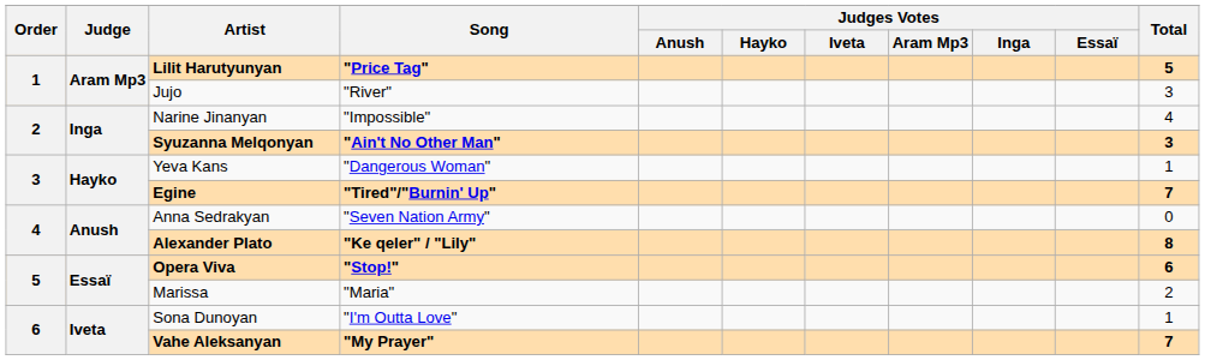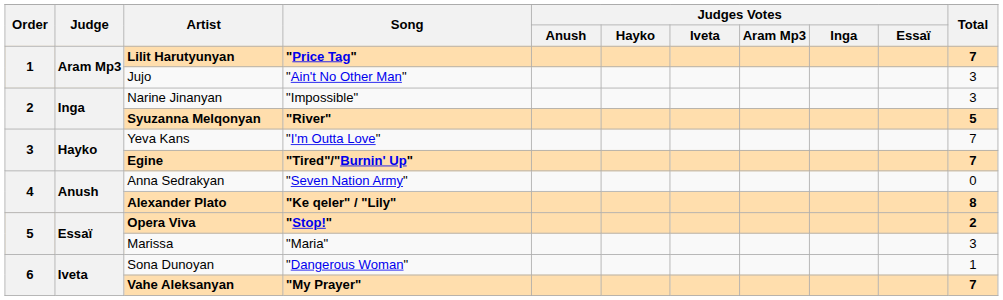 <table class="sortable wikitable plainrowheaders" style="margin: 1em auto 1em auto; text-align:center;">
 <tr>
 </tr>
 <tr>
 <th scope="col" rowspan="2" style="width:5%;">Order</th>
 <th scope="col" rowspan="2" style="width:7%;">Judge</th>
 <th scope="col" rowspan="2" style="width:16%;">Artist</th>
 <th scope="col" rowspan="2" style="width:25%;">Song</th>
 <th colspan="6" style="width:42%;">Judges Votes</th>
 <th scope="col" rowspan="2" style="width:5%;">Total</th>
 </tr>
 <tr>
 <th style="width:7%;">Anush</th>
 <th style="width:7%;">Hayko</th>
 <th style="width:7%;">Iveta</th>
 <th style="width:7%;">Aram Mp3</th>
 <th style="width:7%;">Inga</th>
 <th style="width:7%;">Essaï</th>
 </tr>
 <tr style="background:navajowhite; font-weight:bold">
 <th scope="row" rowspan="2" style="text-align:center">1</th>
 <th scope="row" rowspan="2" style="text-align:left">Aram Mp3</th>
 <td style="text-align:left">Lilit Harutyunyan</td>
 <td style="text-align:left">"<a href='#'>Price Tag</a>"</td>
 <td></td>
 <td></td>
 <td></td>
 <td></td>
 <td></td>
 <td></td>
-<td>5</td>
+<td>7</td>
 </tr>
 <tr>
 <td style="text-align:left">Jujo</td>
-<td style="text-align:left">"River"</td>
+<td style="text-align:left">"<a href='#'>Ain't No Other Man</a>"</td>
 <td></td>
 <td></td>
 <td></td>
 <td>  </td>
 <td></td>
 <td></td>
 <td>3</td>
 </tr>
 <tr>
 <th scope="row" rowspan="2" style="text-align:center">2</th>
 <th scope="row" rowspan="2" style="text-align:left">Inga</th>
 <td style="text-align:left">Narine Jinanyan</td>
 <td style="text-align:left">"Impossible"</td>
 <td></td>
 <td></td>
 <td></td>
 <td></td>
 <td>  </td>
 <td></td>
-<td>4</td>
+<td>3</td>
 </tr>
 <tr style="background:navajowhite; font-weight:bold">
 <td style="text-align:left">Syuzanna Melqonyan</td>
-<td style="text-align:left">"<a href='#'>Ain't No Other Man</a>"</td>
+<td style="text-align:left">"River"</td>
 <td></td>
 <td></td>
 <td></td>
 <td></td>
 <td></td>
 <td></td>
-<td>3</td>
+<td>5</td>
 </tr>
 <tr>
 <th scope="row" rowspan="2" style="text-align:center">3</th>
 <th scope="row" rowspan="2" style="text-align:left">Hayko</th>
 <td style="text-align:left">Yeva Kans</td>
-<td style="text-align:left">"<a href='#'>Dangerous Woman</a>"</td>
+<td style="text-align:left">"<a href='#'>I'm Outta Love</a>"</td>
 <td></td>
 <td></td>
 <td></td>
 <td></td>
 <td></td>
 <td></td>
-<td>1</td>
+<td>7</td>
 </tr>
 <tr style="background:navajowhite; font-weight:bold">
 <td style="text-align:left">Egine</td>
 <td style="text-align:left">"Tired"/"<a href='#'>Burnin' Up</a>"</td>
 <td></td>
 <td>  </td>
 <td></td>
 <td></td>
 <td></td>
 <td></td>
 <td>7</td>
 </tr>
 <tr>
 <th scope="row" rowspan="2" style="text-align:center">4</th>
 <th scope="row" rowspan="2" style="text-align:left">Anush</th>
 <td style="text-align:left">Anna Sedrakyan</td>
 <td style="text-align:left">"<a href='#'>Seven Nation Army</a>"</td>
 <td></td>
 <td></td>
 <td></td>
 <td></td>
 <td></td>
 <td></td>
 <td>0</td>
 </tr>
 <tr style="background:navajowhite; font-weight:bold">
 <td style="text-align:left">Alexander Plato</td>
 <td style="text-align:left">"Ke qeler" / "Lily"</td>
 <td>  </td>
 <td></td>
 <td></td>
 <td></td>
 <td></td>
 <td></td>
 <td>8</td>
 </tr>
 <tr style="background:navajowhite; font-weight:bold">
 <th scope="row" rowspan="2" style="text-align:center">5</th>
 <th scope="row" rowspan="2" style="text-align:left">Essaï</th>
 <td style="text-align:left">Opera Viva</td>
 <td style="text-align:left">"<a href='#'>Stop!</a>"</td>
 <td></td>
 <td></td>
 <td></td>
 <td></td>
 <td></td>
 <td>  </td>
-<td>6</td>
+<td>2</td>
 </tr>
 <tr>
 <td style="text-align:left">Marissa</td>
 <td style="text-align:left">"Maria"</td>
 <td></td>
 <td></td>
 <td></td>
 <td></td>
 <td></td>
 <td></td>
-<td>2</td>
+<td>3</td>
 </tr>
 <tr>
 <th scope="row" rowspan="2" style="text-align:center">6</th>
 <th scope="row" rowspan="2" style="text-align:left">Iveta</th>
 <td style="text-align:left">Sona Dunoyan</td>
-<td style="text-align:left">"<a href='#'>I'm Outta Love</a>"</td>
+<td style="text-align:left">"<a href='#'>Dangerous Woman</a>"</td>
 <td></td>
 <td></td>
 <td></td>
 <td></td>
 <td></td>
 <td></td>
 <td>1</td>
 </tr>
 <tr style="background:navajowhite; font-weight:bold">
 <td style="text-align:left">Vahe Aleksanyan</td>
 <td style="text-align:left">"My Prayer"</td>
 <td></td>
 <td></td>
 <td>  </td>
 <td></td>
 <td></td>
 <td></td>
 <td>7</td>
 </tr>
 </table>
